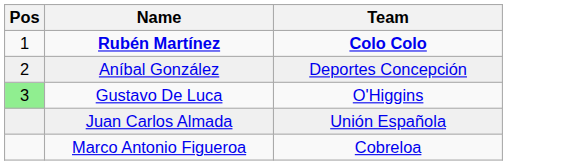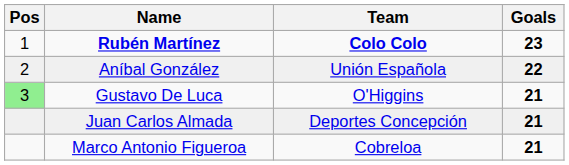 <table class="wikitable" style="font-size:95%; text-align:center;">
 <tr>
 <th width="30">Pos</th>
 <th width="205">Name</th>
 <th width="205">Team</th>
+<th width="50">Goals</th>
 </tr>
 <tr>
 <td>1</td>
 <td> <strong><a href='#'>Rubén Martínez</a></strong></td>
 <td><strong><a href='#'>Colo Colo</a></strong></td>
+<td><strong>23</strong></td>
 </tr>
 <tr bgcolor="#F0F0F0">
 <td>2</td>
 <td> <a href='#'>Aníbal González</a></td>
-<td><a href='#'>Deportes Concepción</a></td>
+<td><a href='#'>Unión Española</a></td>
+<td><strong>22</strong></td>
 </tr>
 <tr>
 <td style="background: lightgreen;">3</td>
 <td> <a href='#'>Gustavo De Luca</a></td>
 <td><a href='#'>O'Higgins</a></td>
+<td><strong>21</strong></td>
 </tr>
 <tr bgcolor="#F0F0F0">
 <td></td>
 <td> <a href='#'>Juan Carlos Almada</a></td>
-<td><a href='#'>Unión Española</a></td>
+<td><a href='#'>Deportes Concepción</a></td>
+<td><strong>21</strong></td>
 </tr>
 <tr>
 <td></td>
 <td> <a href='#'>Marco Antonio Figueroa</a></td>
 <td><a href='#'>Cobreloa</a></td>
+<td><strong>21</strong></td>
 </tr>
 </table>
